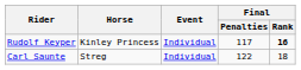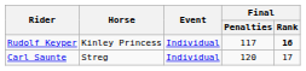 <table class=wikitable style="font-size:90%">
 <tr>
 <th rowspan="2">Rider</th>
 <th rowspan="2">Horse</th>
 <th rowspan="2">Event</th>
 <th colspan="2">Final</th>
 </tr>
 <tr>
 <th>Penalties</th>
 <th>Rank</th>
 </tr>
 <tr>
 <td><a href='#'>Rudolf Keyper</a></td>
 <td>Kinley Princess</td>
 <td><a href='#'>Individual</a></td>
 <td align=center>117</td>
 <td align=center><strong>16</strong></td>
 </tr>
 <tr>
 <td><a href='#'>Carl Saunte</a></td>
 <td>Streg</td>
 <td><a href='#'>Individual</a></td>
-<td align=center>122</td>
-<td align=center>18</td>
+<td align=center>120</td>
+<td align=center>17</td>
 </tr>
 </table>
